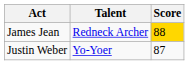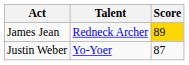 <table class="wikitable">
 <tr>
 <th>Act</th>
 <th>Talent</th>
 <th>Score</th>
 </tr>
 <tr>
 <td>James Jean</td>
 <td><a href='#'>Redneck Archer</a></td>
-<td style="background:gold;">88</td>
+<td style="background:gold;">89</td>
 </tr>
 <tr>
 <td>Justin Weber</td>
 <td><a href='#'>Yo-Yoer</a></td>
 <td>87</td>
 </tr>
 </table>
